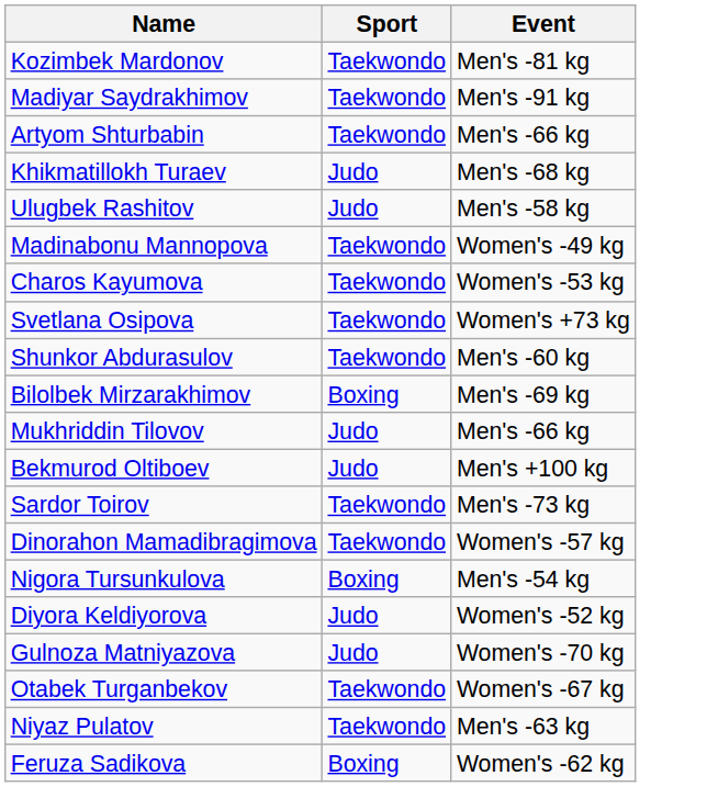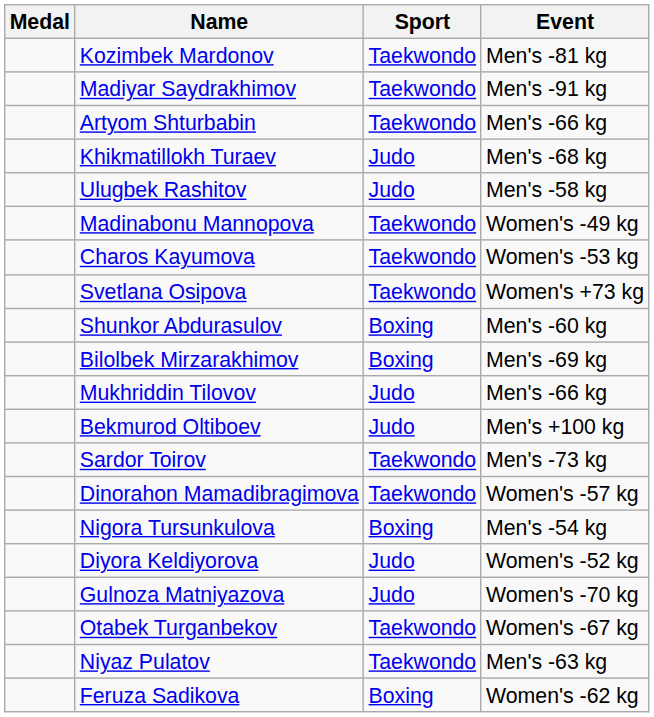 <table class="wikitable sortable" style="font-size: 95%;">
 <tr>
+<th>Medal</th>
 <th>Name</th>
 <th>Sport</th>
 <th>Event</th>
 </tr>
 <tr>
+<td></td>
 <td><a href='#'>Kozimbek Mardonov</a></td>
 <td><a href='#'>Taekwondo</a></td>
 <td>Men's -81 kg</td>
 </tr>
 <tr>
+<td></td>
 <td><a href='#'>Madiyar Saydrakhimov</a></td>
 <td><a href='#'>Taekwondo</a></td>
 <td>Men's -91 kg</td>
 </tr>
 <tr>
+<td></td>
 <td><a href='#'>Artyom Shturbabin</a></td>
 <td><a href='#'>Taekwondo</a></td>
 <td>Men's -66 kg</td>
 </tr>
 <tr>
+<td></td>
 <td><a href='#'>Khikmatillokh Turaev</a></td>
 <td><a href='#'>Judo</a></td>
 <td>Men's -68 kg</td>
 </tr>
 <tr>
+<td></td>
 <td><a href='#'>Ulugbek Rashitov</a></td>
 <td><a href='#'>Judo</a></td>
 <td>Men's -58 kg</td>
 </tr>
 <tr>
+<td></td>
 <td><a href='#'>Madinabonu Mannopova</a></td>
 <td><a href='#'>Taekwondo</a></td>
 <td>Women's -49 kg</td>
 </tr>
 <tr>
+<td></td>
 <td><a href='#'>Charos Kayumova</a></td>
 <td><a href='#'>Taekwondo</a></td>
 <td>Women's -53 kg</td>
 </tr>
 <tr>
+<td></td>
 <td><a href='#'>Svetlana Osipova</a></td>
 <td><a href='#'>Taekwondo</a></td>
 <td>Women's +73 kg</td>
 </tr>
 <tr>
+<td></td>
 <td><a href='#'>Shunkor Abdurasulov</a></td>
-<td><a href='#'>Taekwondo</a></td>
+<td><a href='#'>Boxing</a></td>
 <td>Men's -60 kg</td>
 </tr>
 <tr>
+<td></td>
 <td><a href='#'>Bilolbek Mirzarakhimov</a></td>
 <td><a href='#'>Boxing</a></td>
 <td>Men's -69 kg</td>
 </tr>
 <tr>
+<td></td>
 <td><a href='#'>Mukhriddin Tilovov</a></td>
 <td><a href='#'>Judo</a></td>
 <td>Men's -66 kg</td>
 </tr>
 <tr>
+<td></td>
 <td><a href='#'>Bekmurod Oltiboev</a></td>
 <td><a href='#'>Judo</a></td>
 <td>Men's +100 kg</td>
 </tr>
 <tr>
+<td></td>
 <td><a href='#'>Sardor Toirov</a></td>
 <td><a href='#'>Taekwondo</a></td>
 <td>Men's -73 kg</td>
 </tr>
 <tr>
+<td></td>
 <td><a href='#'>Dinorahon Mamadibragimova</a></td>
 <td><a href='#'>Taekwondo</a></td>
 <td>Women's -57 kg</td>
 </tr>
 <tr>
+<td></td>
 <td><a href='#'>Nigora Tursunkulova</a></td>
 <td><a href='#'>Boxing</a></td>
 <td>Men's -54 kg</td>
 </tr>
 <tr>
+<td></td>
 <td><a href='#'>Diyora Keldiyorova</a></td>
 <td><a href='#'>Judo</a></td>
 <td>Women's -52 kg</td>
 </tr>
 <tr>
+<td></td>
 <td><a href='#'>Gulnoza Matniyazova</a></td>
 <td><a href='#'>Judo</a></td>
 <td>Women's -70 kg</td>
 </tr>
 <tr>
+<td></td>
 <td><a href='#'>Otabek Turganbekov</a></td>
 <td><a href='#'>Taekwondo</a></td>
 <td>Women's -67 kg</td>
 </tr>
 <tr>
+<td></td>
 <td><a href='#'>Niyaz Pulatov</a></td>
 <td><a href='#'>Taekwondo</a></td>
 <td>Men's -63 kg</td>
 </tr>
 <tr>
+<td></td>
 <td><a href='#'>Feruza Sadikova</a></td>
 <td><a href='#'>Boxing</a></td>
 <td>Women's -62 kg</td>
 </tr>
 </table>
